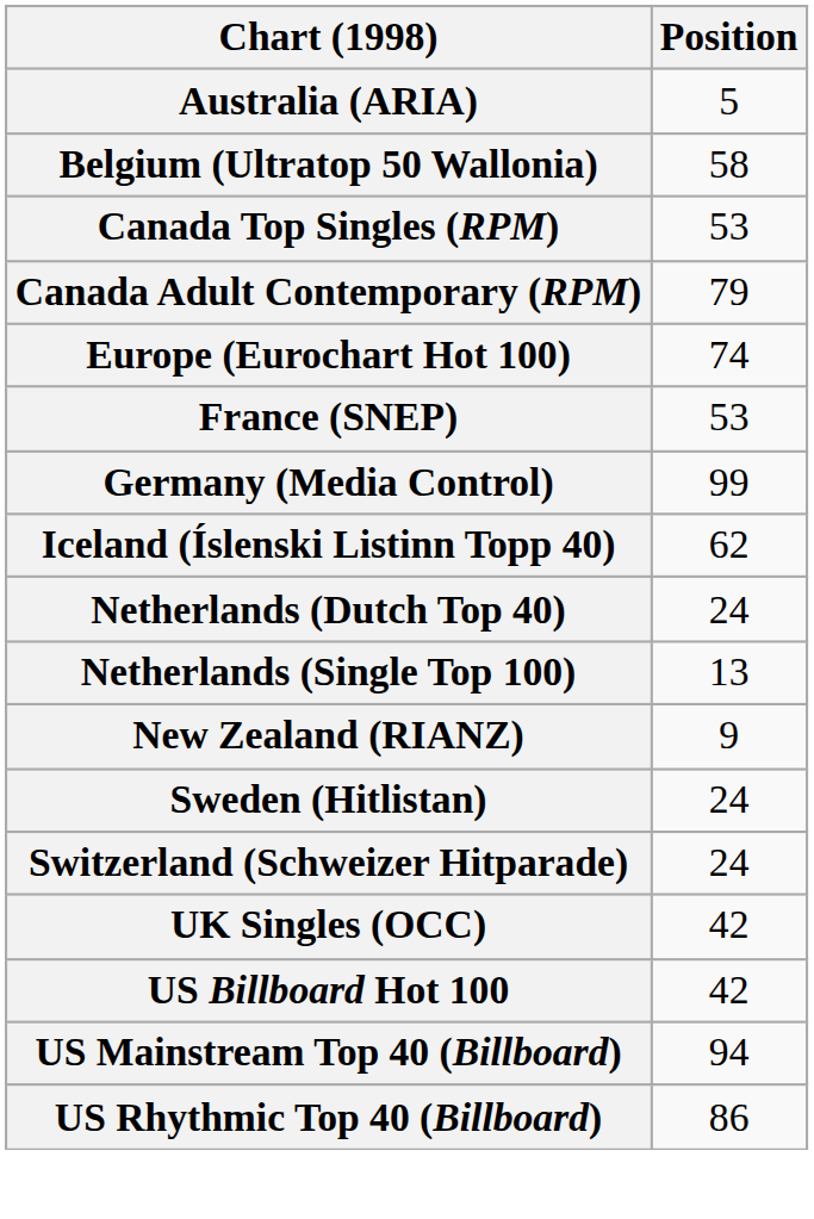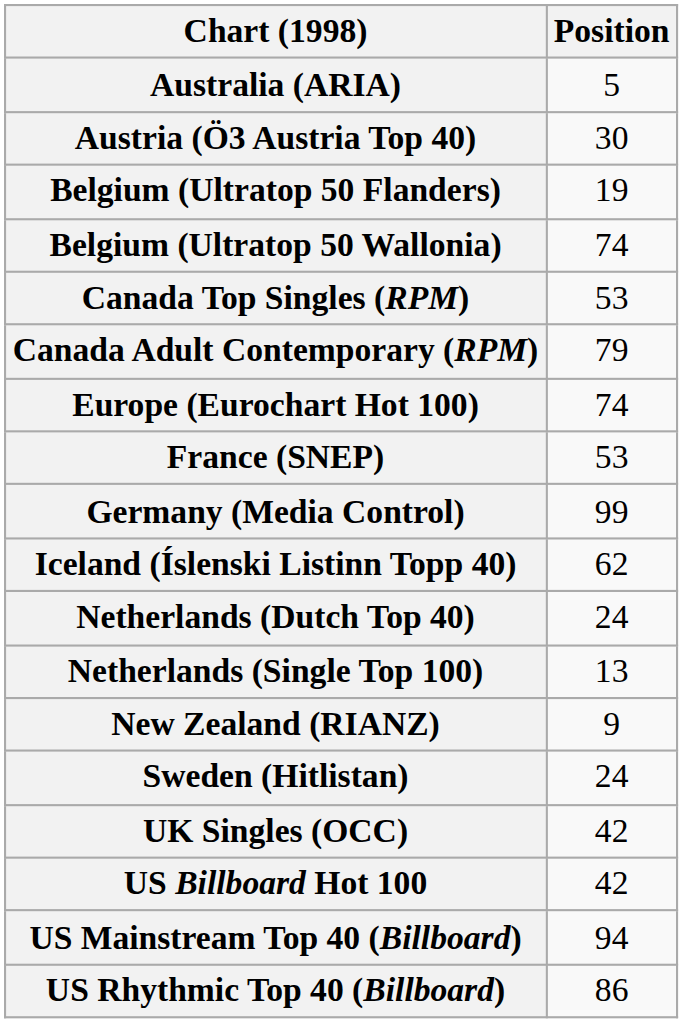 <table class="wikitable sortable plainrowheaders" style="text-align:center">
 <tr>
 <th scope="col">Chart (1998)</th>
 <th scope="col">Position</th>
 </tr>
 <tr>
 <th scope="row">Australia (ARIA)</th>
 <td>5</td>
 </tr>
 <tr>
+<th scope="row">Austria (Ö3 Austria Top 40)</th>
+<td>30</td>
+</tr>
+<tr>
+<th scope="row">Belgium (Ultratop 50 Flanders)</th>
+<td>19</td>
+</tr>
+<tr>
 <th scope="row">Belgium (Ultratop 50 Wallonia)</th>
-<td>58</td>
+<td>74</td>
 </tr>
 <tr>
 <th scope="row">Canada Top Singles (<em>RPM</em>)</th>
 <td>53</td>
 </tr>
 <tr>
 <th scope="row">Canada Adult Contemporary (<em>RPM</em>)</th>
 <td>79</td>
 </tr>
 <tr>
 <th scope="row">Europe (Eurochart Hot 100)</th>
 <td>74</td>
 </tr>
 <tr>
 <th scope="row">France (SNEP)</th>
 <td>53</td>
 </tr>
 <tr>
 <th scope="row">Germany (Media Control)</th>
 <td>99</td>
 </tr>
 <tr>
 <th scope="row">Iceland (Íslenski Listinn Topp 40)</th>
 <td>62</td>
 </tr>
 <tr>
 <th scope="row">Netherlands (Dutch Top 40)</th>
 <td>24</td>
 </tr>
 <tr>
 <th scope="row">Netherlands (Single Top 100)</th>
 <td>13</td>
 </tr>
 <tr>
 <th scope="row">New Zealand (RIANZ)</th>
 <td>9</td>
 </tr>
 <tr>
 <th scope="row">Sweden (Hitlistan)</th>
 <td>24</td>
 </tr>
 <tr>
-<th scope="row">Switzerland (Schweizer Hitparade)</th>
-<td>24</td>
-</tr>
-<tr>
 <th scope="row">UK Singles (OCC)</th>
 <td>42</td>
 </tr>
 <tr>
 <th scope="row">US <em>Billboard</em> Hot 100</th>
 <td>42</td>
 </tr>
 <tr>
 <th scope="row">US Mainstream Top 40 (<em>Billboard</em>)</th>
 <td>94</td>
 </tr>
 <tr>
 <th scope="row">US Rhythmic Top 40 (<em>Billboard</em>)</th>
 <td>86</td>
 </tr>
 </table>
